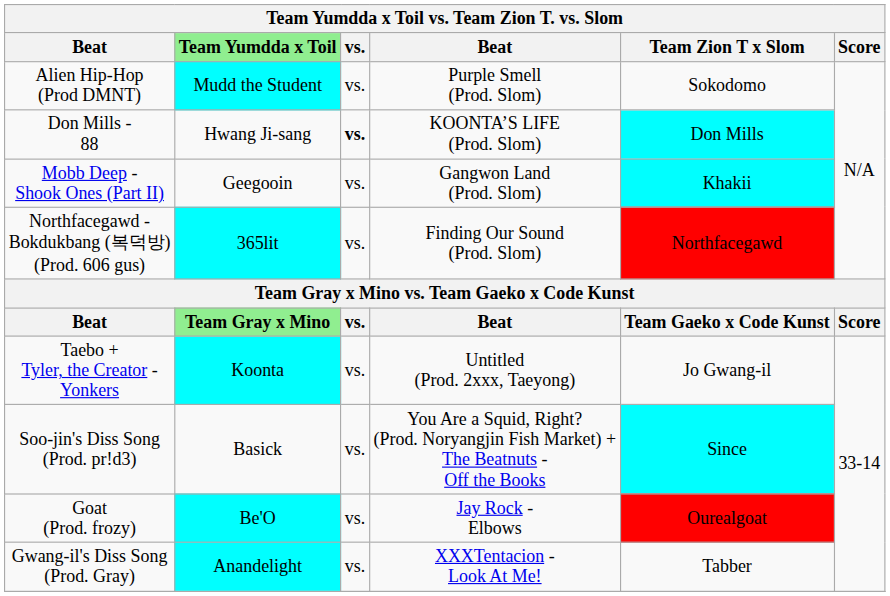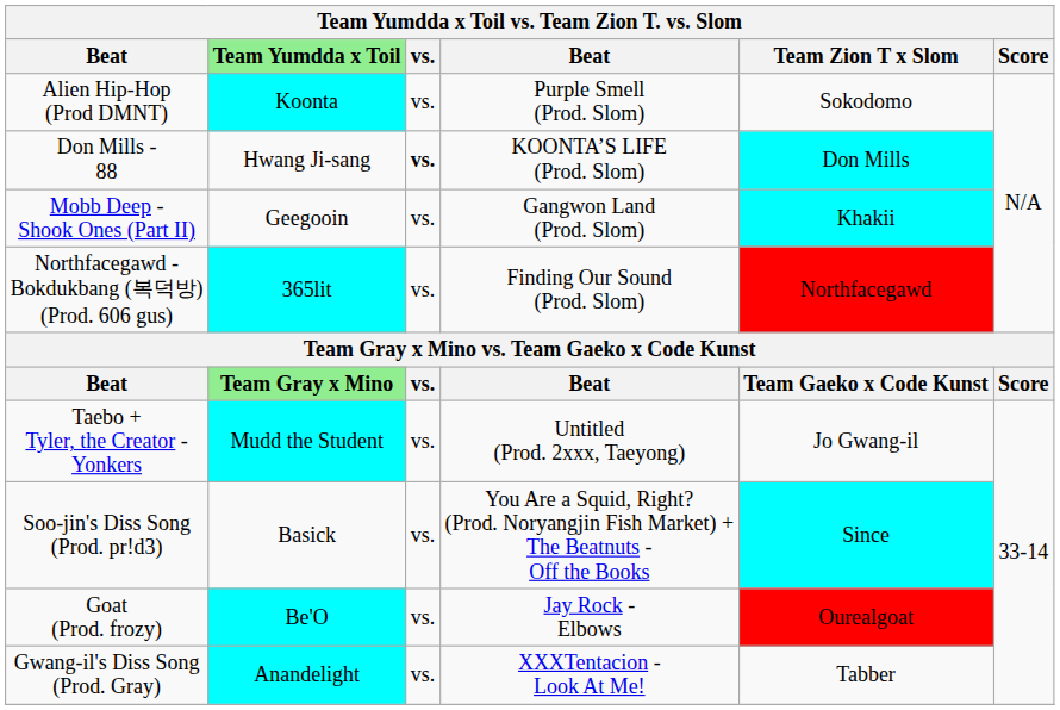 <table class="wikitable" border="2" style="text-align:center">
 <tr>
 <th colspan="6">Team Yumdda x Toil vs. Team Zion T. vs. Slom</th>
 </tr>
 <tr>
 <th><strong>Beat</strong></th>
 <th style="background:lightgreen"><strong>Team Yumdda x Toil</strong></th>
 <th>vs.</th>
 <th><strong>Beat</strong></th>
 <th><strong>Team Zion T x Slom</strong></th>
 <th>Score</th>
 </tr>
 <tr>
 <td>Alien Hip-Hop <br> (Prod DMNT)</td>
-<td style="background:aqua">Mudd the Student</td>
+<td style="background:aqua">Koonta</td>
 <td>vs.</td>
 <td>Purple Smell <br> (Prod. Slom)</td>
 <td>Sokodomo</td>
 <td rowspan="4">N/A</td>
 </tr>
 <tr>
 <td>Don Mills - <br>88</td>
 <td>Hwang Ji-sang</td>
 <td><strong>vs.</strong></td>
 <td>KOONTA’S LIFE <br> (Prod. Slom)</td>
 <td style="background:aqua">Don Mills</td>
 </tr>
 <tr>
 <td><a href='#'>Mobb Deep</a> - <br> <a href='#'>Shook Ones (Part II)</a></td>
 <td>Geegooin</td>
 <td>vs.</td>
 <td>Gangwon Land <br> (Prod. Slom)</td>
 <td style="background:aqua">Khakii</td>
 </tr>
 <tr>
 <td>Northfacegawd - <br>Bokdukbang (복덕방) <br>(Prod. 606 gus)</td>
 <td style="background:aqua">365lit</td>
 <td>vs.</td>
 <td>Finding Our Sound<br> (Prod. Slom)</td>
 <td style="background:red">Northfacegawd</td>
 </tr>
 <tr>
 <th colspan="6">Team Gray x Mino vs. Team Gaeko x Code Kunst</th>
 </tr>
 <tr>
 <th><strong>Beat</strong></th>
 <th style="background:lightgreen"><strong>Team Gray x Mino</strong></th>
 <th>vs.</th>
 <th><strong>Beat</strong></th>
 <th><strong>Team Gaeko x Code Kunst</strong></th>
 <th>Score</th>
 </tr>
 <tr>
 <td>Taebo + <br> <a href='#'>Tyler, the Creator</a> -<br><a href='#'>Yonkers</a></td>
-<td style="background:aqua">Koonta</td>
+<td style="background:aqua">Mudd the Student</td>
 <td>vs.</td>
 <td>Untitled <br> (Prod. 2xxx, Taeyong)</td>
 <td>Jo Gwang-il</td>
 <td rowspan="4">33-14</td>
 </tr>
 <tr>
 <td>Soo-jin's Diss Song <br> (Prod. pr!d3)</td>
 <td>Basick</td>
 <td>vs.</td>
 <td>You Are a Squid, Right?<br> (Prod. Noryangjin Fish Market) + <br> <a href='#'>The Beatnuts</a> - <br><a href='#'>Off the Books</a></td>
 <td style="background:aqua">Since</td>
 </tr>
 <tr>
 <td>Goat <br> (Prod. frozy)</td>
 <td style="background:aqua">Be'O</td>
 <td>vs.</td>
 <td><a href='#'>Jay Rock</a> - <br> Elbows</td>
 <td style="background:red">Ourealgoat</td>
 </tr>
 <tr>
 <td>Gwang-il's Diss Song <br> (Prod. Gray)</td>
 <td style="background:aqua">Anandelight</td>
 <td>vs.</td>
 <td><a href='#'>XXXTentacion</a> -<br><a href='#'>Look At Me!</a></td>
 <td>Tabber</td>
 </tr>
 <tr>
 </tr>
 </table>
